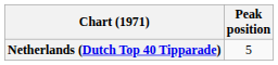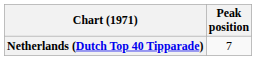 <table class="wikitable sortable plainrowheaders">
 <tr>
 <th scope="col">Chart (1971)</th>
 <th scope="col">Peak<br>position</th>
 </tr>
 <tr>
 <th scope="row">Netherlands (<a href='#'>Dutch Top 40 Tipparade</a>)</th>
-<td align="center">5</td>
+<td align="center">7</td>
 </tr>
 </table>
